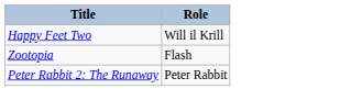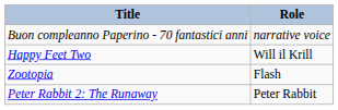 <table class="wikitable">
 <tr>
 <th style="background:#B0C4DE;">Title</th>
 <th style="background:#B0C4DE;">Role</th>
+</tr>
+<tr>
+<td><em>Buon compleanno Paperino - 70 fantastici anni</em></td>
+<td><em>narrative voice</em></td>
 </tr>
 <tr>
 <td><em><a href='#'>Happy Feet Two</a></em></td>
 <td>Will il Krill</td>
 </tr>
 <tr>
 <td><em><a href='#'>Zootopia</a></em></td>
 <td>Flash</td>
 </tr>
 <tr>
 <td><em><a href='#'>Peter Rabbit 2: The Runaway</a></em></td>
 <td>Peter Rabbit</td>
 </tr>
 </table>
